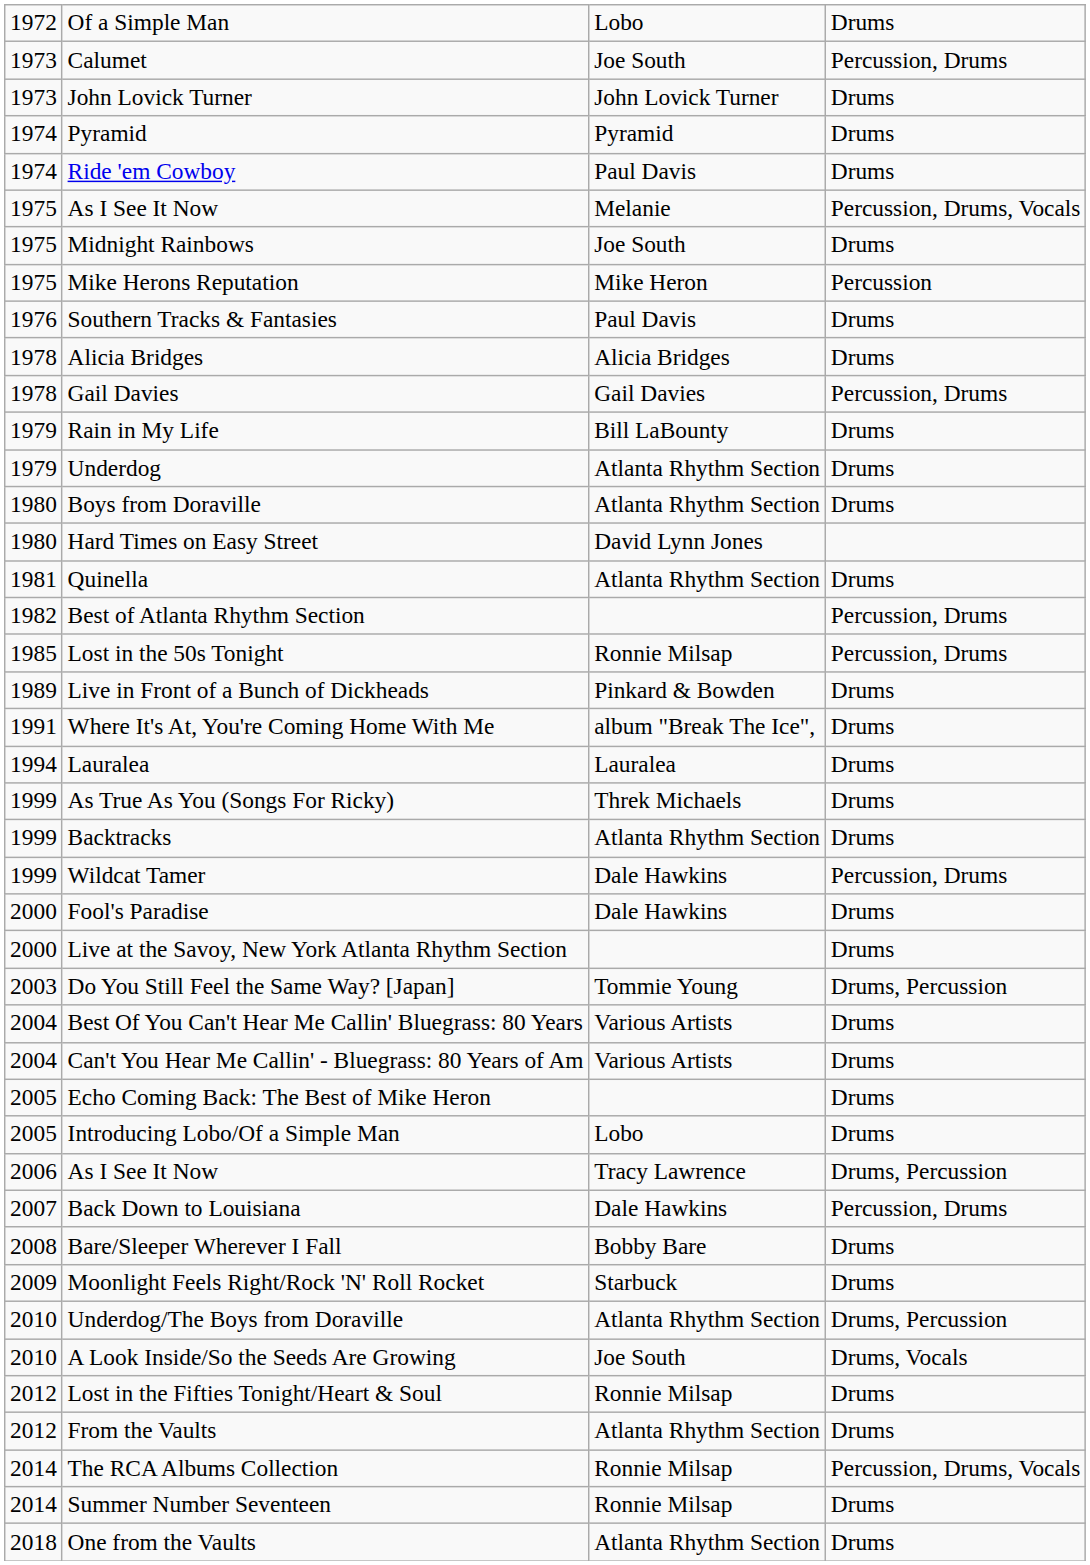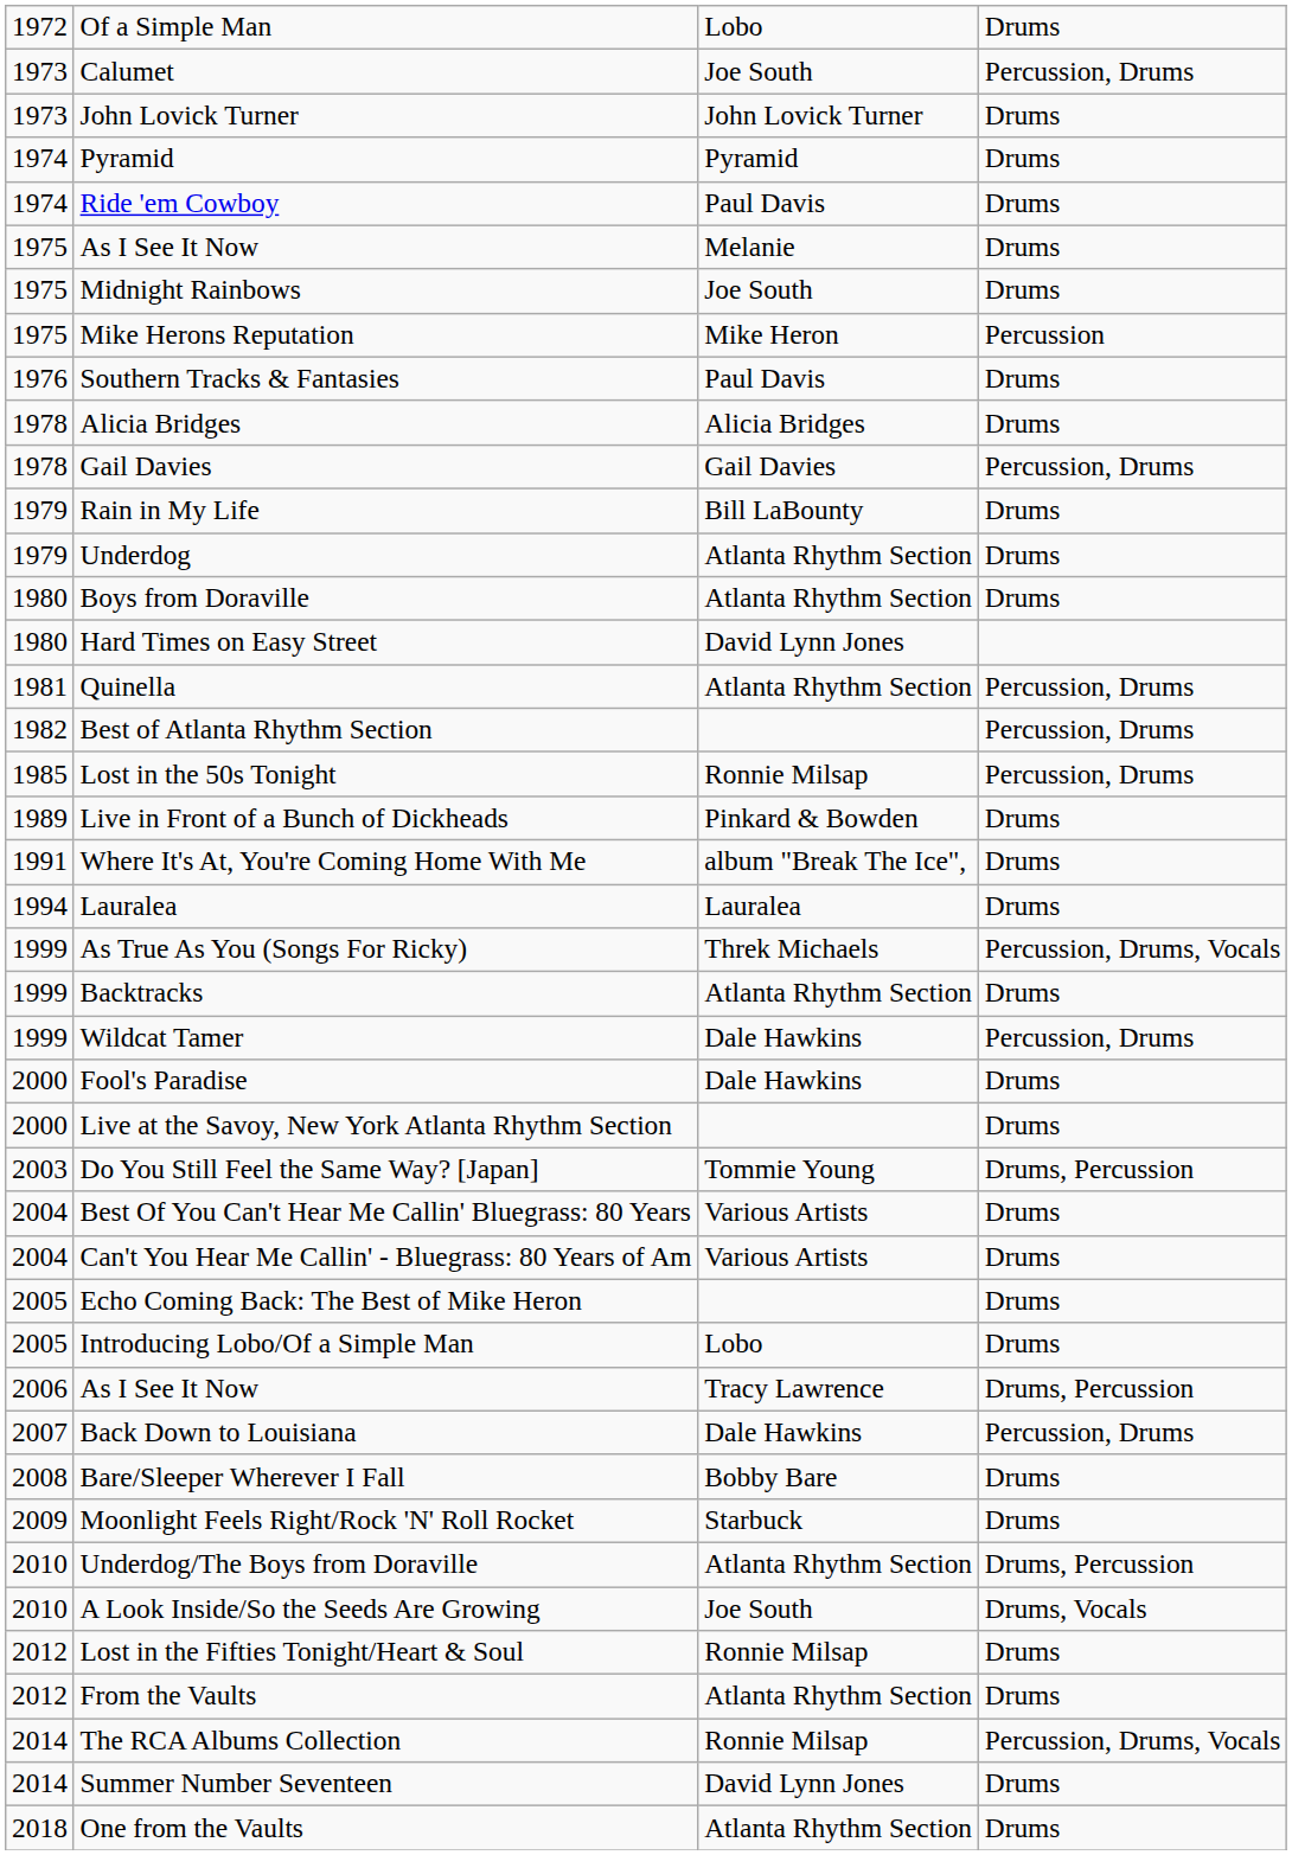 <table class="wikitable">
 <tr>
 <td>1972</td>
 <td>Of a Simple Man</td>
 <td>Lobo</td>
 <td>Drums</td>
 </tr>
 <tr>
 <td>1973</td>
 <td>Calumet</td>
 <td>Joe South</td>
 <td>Percussion, Drums</td>
 </tr>
 <tr>
 <td>1973</td>
 <td>John Lovick Turner</td>
 <td>John Lovick Turner</td>
 <td>Drums</td>
 </tr>
 <tr>
 <td>1974</td>
 <td>Pyramid</td>
 <td>Pyramid</td>
 <td>Drums</td>
 </tr>
 <tr>
 <td>1974</td>
 <td><a href='#'>Ride 'em Cowboy</a></td>
 <td>Paul Davis</td>
 <td>Drums</td>
 </tr>
 <tr>
 <td>1975</td>
 <td>As I See It Now</td>
 <td>Melanie</td>
-<td>Percussion, Drums, Vocals</td>
+<td>Drums</td>
 </tr>
 <tr>
 <td>1975</td>
 <td>Midnight Rainbows</td>
 <td>Joe South</td>
 <td>Drums</td>
 </tr>
 <tr>
 <td>1975</td>
 <td>Mike Herons Reputation</td>
 <td>Mike Heron</td>
 <td>Percussion</td>
 </tr>
 <tr>
 <td>1976</td>
 <td>Southern Tracks & Fantasies</td>
 <td>Paul Davis</td>
 <td>Drums</td>
 </tr>
 <tr>
 <td>1978</td>
 <td>Alicia Bridges</td>
 <td>Alicia Bridges</td>
 <td>Drums</td>
 </tr>
 <tr>
 <td>1978</td>
 <td>Gail Davies</td>
 <td>Gail Davies</td>
 <td>Percussion, Drums</td>
 </tr>
 <tr>
 <td>1979</td>
 <td>Rain in My Life</td>
 <td>Bill LaBounty</td>
 <td>Drums</td>
 </tr>
 <tr>
 <td>1979</td>
 <td>Underdog</td>
 <td>Atlanta Rhythm Section</td>
 <td>Drums</td>
 </tr>
 <tr>
 <td>1980</td>
 <td>Boys from Doraville</td>
 <td>Atlanta Rhythm Section</td>
 <td>Drums</td>
 </tr>
 <tr>
 <td>1980</td>
 <td>Hard Times on Easy Street</td>
 <td>David Lynn Jones</td>
 <td></td>
 </tr>
 <tr>
 <td>1981</td>
 <td>Quinella</td>
 <td>Atlanta Rhythm Section</td>
-<td>Drums</td>
+<td>Percussion, Drums</td>
 </tr>
 <tr>
 <td>1982</td>
 <td>Best of Atlanta Rhythm Section</td>
 <td></td>
 <td>Percussion, Drums</td>
 </tr>
 <tr>
 <td>1985</td>
 <td>Lost in the 50s Tonight</td>
 <td>Ronnie Milsap</td>
 <td>Percussion, Drums</td>
 </tr>
 <tr>
 <td>1989</td>
 <td>Live in Front of a Bunch of Dickheads</td>
 <td>Pinkard & Bowden</td>
 <td>Drums</td>
 </tr>
 <tr>
 <td>1991</td>
 <td>Where It's At, You're Coming Home With Me</td>
 <td> album "Break The Ice",</td>
 <td>Drums</td>
 </tr>
 <tr>
 <td>1994</td>
 <td>Lauralea</td>
 <td>Lauralea</td>
 <td>Drums</td>
 </tr>
 <tr>
 <td>1999</td>
 <td>As True As You (Songs For Ricky)</td>
 <td>Threk Michaels</td>
-<td>Drums</td>
+<td>Percussion, Drums, Vocals</td>
 </tr>
 <tr>
 <td>1999</td>
 <td>Backtracks</td>
 <td>Atlanta Rhythm Section</td>
 <td>Drums</td>
 </tr>
 <tr>
 <td>1999</td>
 <td>Wildcat Tamer</td>
 <td>Dale Hawkins</td>
 <td>Percussion, Drums</td>
 </tr>
 <tr>
 <td>2000</td>
 <td>Fool's Paradise</td>
 <td>Dale Hawkins</td>
 <td>Drums</td>
 </tr>
 <tr>
 <td>2000</td>
 <td>Live at the Savoy, New York Atlanta Rhythm Section</td>
 <td></td>
 <td>Drums</td>
 </tr>
 <tr>
 <td>2003</td>
 <td>Do You Still Feel the Same Way? [Japan]</td>
 <td>Tommie Young</td>
 <td>Drums, Percussion</td>
 </tr>
 <tr>
 <td>2004</td>
 <td>Best Of You Can't Hear Me Callin' Bluegrass: 80 Years</td>
 <td>Various Artists</td>
 <td>Drums</td>
 </tr>
 <tr>
 <td>2004</td>
 <td>Can't You Hear Me Callin' - Bluegrass: 80 Years of Am</td>
 <td>Various Artists</td>
 <td>Drums</td>
 </tr>
 <tr>
 <td>2005</td>
 <td>Echo Coming Back: The Best of Mike Heron</td>
 <td></td>
 <td>Drums</td>
 </tr>
 <tr>
 <td>2005</td>
 <td>Introducing Lobo/Of a Simple Man</td>
 <td>Lobo</td>
 <td>Drums</td>
 </tr>
 <tr>
 <td>2006</td>
 <td>As I See It Now</td>
 <td>Tracy Lawrence</td>
 <td>Drums, Percussion</td>
 </tr>
 <tr>
 <td>2007</td>
 <td>Back Down to Louisiana</td>
 <td>Dale Hawkins</td>
 <td>Percussion, Drums</td>
 </tr>
 <tr>
 <td>2008</td>
 <td>Bare/Sleeper Wherever I Fall</td>
 <td>Bobby Bare</td>
 <td>Drums</td>
 </tr>
 <tr>
 <td>2009</td>
 <td>Moonlight Feels Right/Rock 'N' Roll Rocket</td>
 <td>Starbuck</td>
 <td>Drums</td>
 </tr>
 <tr>
 <td>2010</td>
 <td>Underdog/The Boys from Doraville</td>
 <td>Atlanta Rhythm Section</td>
 <td>Drums, Percussion</td>
 </tr>
 <tr>
 <td>2010</td>
 <td>A Look Inside/So the Seeds Are Growing</td>
 <td>Joe South</td>
 <td>Drums, Vocals</td>
 </tr>
 <tr>
 <td>2012</td>
 <td>Lost in the Fifties Tonight/Heart & Soul</td>
 <td>Ronnie Milsap</td>
 <td>Drums</td>
 </tr>
 <tr>
 <td>2012</td>
 <td>From the Vaults</td>
 <td>Atlanta Rhythm Section</td>
 <td>Drums</td>
 </tr>
 <tr>
 <td>2014</td>
 <td>The RCA Albums Collection</td>
 <td>Ronnie Milsap</td>
 <td>Percussion, Drums, Vocals</td>
 </tr>
 <tr>
 <td>2014</td>
 <td>Summer Number Seventeen</td>
-<td>Ronnie Milsap</td>
+<td>David Lynn Jones</td>
 <td>Drums</td>
 </tr>
 <tr>
 <td>2018</td>
 <td>One from the Vaults</td>
 <td>Atlanta Rhythm Section</td>
 <td>Drums</td>
 </tr>
 </table>
